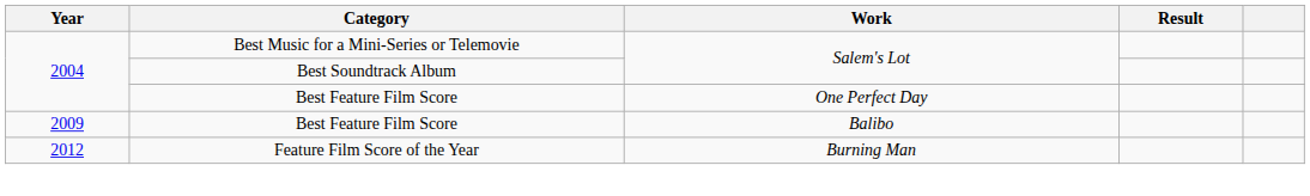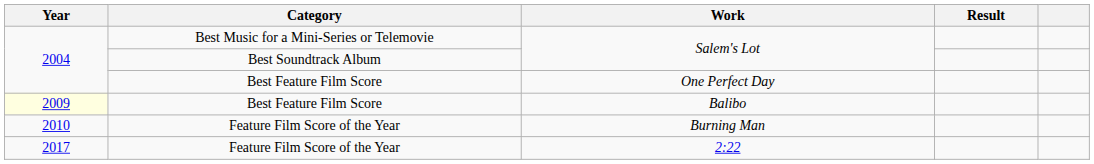 <table class="wikitable">
 <tr>
 <th style="width:5%;">Year</th>
 <th style="width:20%;">Category</th>
 <th style="width:20%;">Work</th>
 <th style="width:5%;">Result</th>
 <th style="width:2.5%;"></th>
 </tr>
 <tr>
 <td rowspan="3" style="text-align:center;"><a href='#'>2004</a></td>
 <td style="text-align:center;">Best Music for a Mini-Series or Telemovie</td>
 <td rowspan="2"style="text-align:center;"><em>Salem's Lot</em></td>
 <td></td>
 <td style="text-align:center;"></td>
 </tr>
 <tr>
 <td style="text-align:center;">Best Soundtrack Album</td>
 <td></td>
 <td style="text-align:center;"></td>
 </tr>
 <tr>
 <td style="text-align:center;">Best Feature Film Score</td>
 <td style="text-align:center;"><em>One Perfect Day</em></td>
 <td></td>
 <td style="text-align:center;"></td>
 </tr>
 <tr>
-<td style="text-align:center;"><a href='#'>2009</a></td>
+<td style="background: lightyellow; text-align:center;"><a href='#'>2009</a></td>
 <td style="text-align:center;">Best Feature Film Score</td>
 <td style="text-align:center;"><em>Balibo</em></td>
 <td></td>
 <td style="text-align:center;"></td>
 </tr>
 <tr>
-<td style="text-align:center;"><a href='#'>2012</a></td>
+<td style="text-align:center;"><a href='#'>2010</a></td>
 <td style="text-align:center;">Feature Film Score of the Year</td>
 <td style="text-align:center;"><em>Burning Man</em></td>
 <td></td>
 <td style="text-align:center;"></td>
 </tr>
+<tr>
+<td style="text-align:center;"><a href='#'>2017</a></td>
+<td style="text-align:center;">Feature Film Score of the Year</td>
+<td style="text-align:center;"><em><a href='#'>2:22</a></em></td>
+<td></td>
+<td style="text-align:center;"></td>
+</tr>
 </table>
